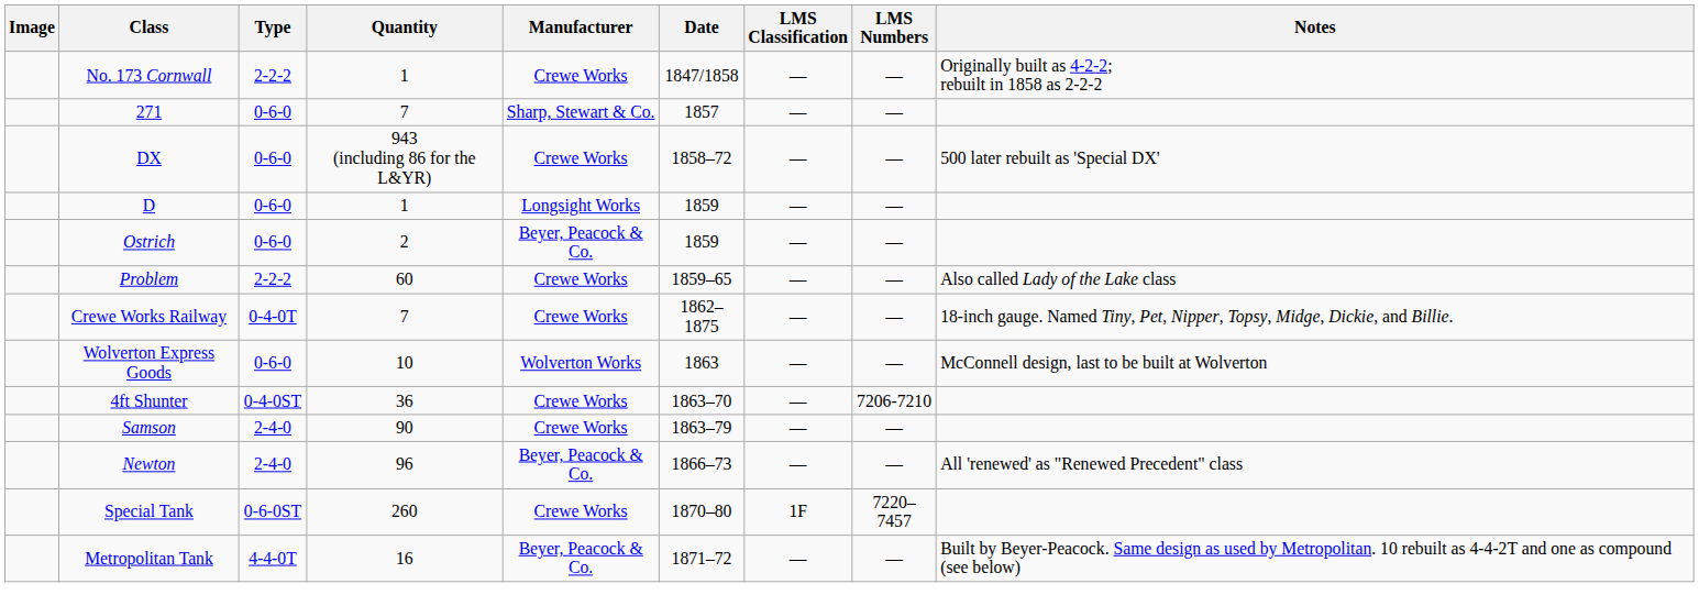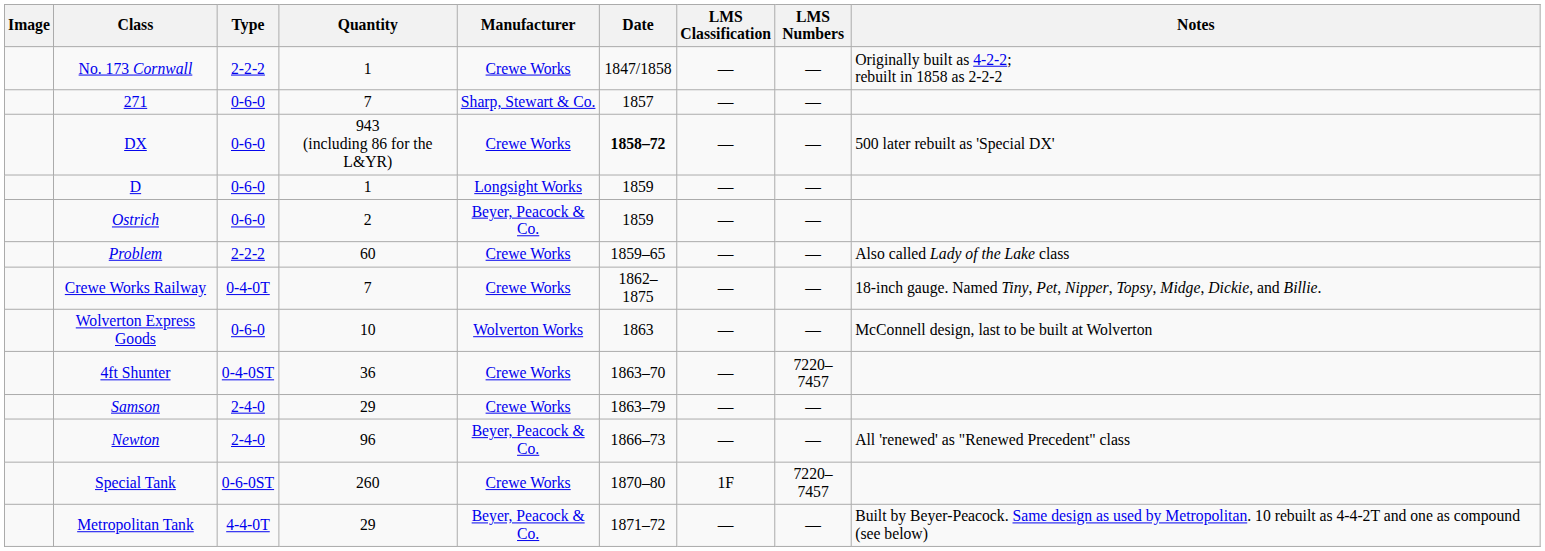 <table class="wikitable" style=text-align:center>
 <tr>
 <th>Image</th>
 <th>Class</th>
 <th width=55px>Type</th>
 <th>Quantity</th>
 <th>Manufacturer</th>
 <th>Date</th>
 <th>LMS<br>Classification</th>
 <th>LMS<br>Numbers</th>
 <th>Notes</th>
 </tr>
 <tr>
 <td></td>
 <td><a href='#'>No. 173 <em>Cornwall</em></a></td>
 <td><a href='#'>2-2-2</a></td>
 <td>1</td>
 <td><a href='#'>Crewe Works</a></td>
 <td>1847/1858</td>
 <td>—</td>
 <td>—</td>
 <td align=left>Originally built as <a href='#'>4-2-2</a>;<br>rebuilt in 1858 as 2-2-2</td>
 </tr>
 <tr>
 <td></td>
 <td><a href='#'>271</a></td>
 <td><a href='#'>0-6-0</a></td>
 <td>7</td>
 <td><a href='#'>Sharp, Stewart & Co.</a></td>
 <td>1857</td>
 <td>—</td>
 <td>—</td>
 <td align=left></td>
 </tr>
 <tr>
 <td></td>
 <td><a href='#'>DX</a></td>
 <td><a href='#'>0-6-0</a></td>
 <td>943<br>(including 86 for the L&YR)</td>
 <td><a href='#'>Crewe Works</a></td>
-<td>1858–72</td>
+<td><strong>1858–72</strong></td>
 <td>—</td>
 <td>—</td>
 <td align=left> 500 later rebuilt as 'Special DX'</td>
 </tr>
 <tr>
 <td></td>
 <td><a href='#'>D</a></td>
 <td><a href='#'>0-6-0</a></td>
 <td>1</td>
 <td><a href='#'>Longsight Works</a></td>
 <td>1859</td>
 <td>—</td>
 <td>—</td>
 <td align=left></td>
 </tr>
 <tr>
 <td></td>
 <td><a href='#'><em>Ostrich</em></a></td>
 <td><a href='#'>0-6-0</a></td>
 <td>2</td>
 <td><a href='#'>Beyer, Peacock & Co.</a></td>
 <td>1859</td>
 <td>—</td>
 <td>—</td>
 <td align=left></td>
 </tr>
 <tr>
 <td></td>
 <td><a href='#'><em>Problem</em></a></td>
 <td><a href='#'>2-2-2</a></td>
 <td>60</td>
 <td><a href='#'>Crewe Works</a></td>
 <td>1859–65</td>
 <td>—</td>
 <td>—</td>
 <td align=left> Also called <em>Lady of the Lake</em> class</td>
 </tr>
 <tr>
 <td></td>
 <td><a href='#'>Crewe Works Railway</a></td>
 <td><a href='#'>0-4-0T</a></td>
 <td>7</td>
 <td><a href='#'>Crewe Works</a></td>
 <td>1862–1875</td>
 <td>—</td>
 <td>—</td>
 <td align=left> 18-inch gauge. Named <em>Tiny</em>, <em>Pet</em>, <em>Nipper</em>, <em>Topsy</em>, <em>Midge</em>, <em>Dickie</em>, and <em>Billie</em>.</td>
 </tr>
 <tr>
 <td></td>
 <td><a href='#'>Wolverton Express Goods</a></td>
 <td><a href='#'>0-6-0</a></td>
 <td>10</td>
 <td><a href='#'>Wolverton Works</a></td>
 <td>1863</td>
 <td>—</td>
 <td>—</td>
 <td align=left> McConnell design, last to be built at Wolverton</td>
 </tr>
 <tr>
 <td></td>
 <td><a href='#'>4ft Shunter</a></td>
 <td><a href='#'>0-4-0ST</a></td>
 <td>36</td>
 <td><a href='#'>Crewe Works</a></td>
 <td>1863–70</td>
 <td>—</td>
-<td>7206-7210</td>
+<td>7220–7457</td>
 <td align=left> </td>
 </tr>
 <tr>
 <td></td>
 <td><a href='#'><em>Samson</em></a></td>
 <td><a href='#'>2-4-0</a></td>
-<td>90</td>
+<td>29</td>
 <td><a href='#'>Crewe Works</a></td>
 <td>1863–79</td>
 <td>—</td>
 <td>—</td>
 <td align=left></td>
 </tr>
 <tr>
 <td></td>
 <td><a href='#'><em>Newton</em></a></td>
 <td><a href='#'>2-4-0</a></td>
 <td>96</td>
 <td><a href='#'>Beyer, Peacock & Co.</a></td>
 <td>1866–73</td>
 <td>—</td>
 <td>—</td>
 <td align=left> All 'renewed' as "Renewed Precedent" class</td>
 </tr>
 <tr>
 <td></td>
 <td><a href='#'>Special Tank</a></td>
 <td><a href='#'>0-6-0ST</a></td>
 <td>260</td>
 <td><a href='#'>Crewe Works</a></td>
 <td>1870–80</td>
 <td>1F</td>
 <td>7220–7457</td>
 <td align=left></td>
 </tr>
 <tr>
 <td></td>
 <td><a href='#'>Metropolitan Tank</a></td>
 <td><a href='#'>4-4-0T</a></td>
-<td>16</td>
+<td>29</td>
 <td><a href='#'>Beyer, Peacock & Co.</a></td>
 <td>1871–72</td>
 <td>—</td>
 <td>—</td>
 <td align=left> Built by Beyer-Peacock. <a href='#'>Same design as used by Metropolitan</a>. 10 rebuilt as 4-4-2T and one as compound (see below)</td>
 </tr>
 </table>
